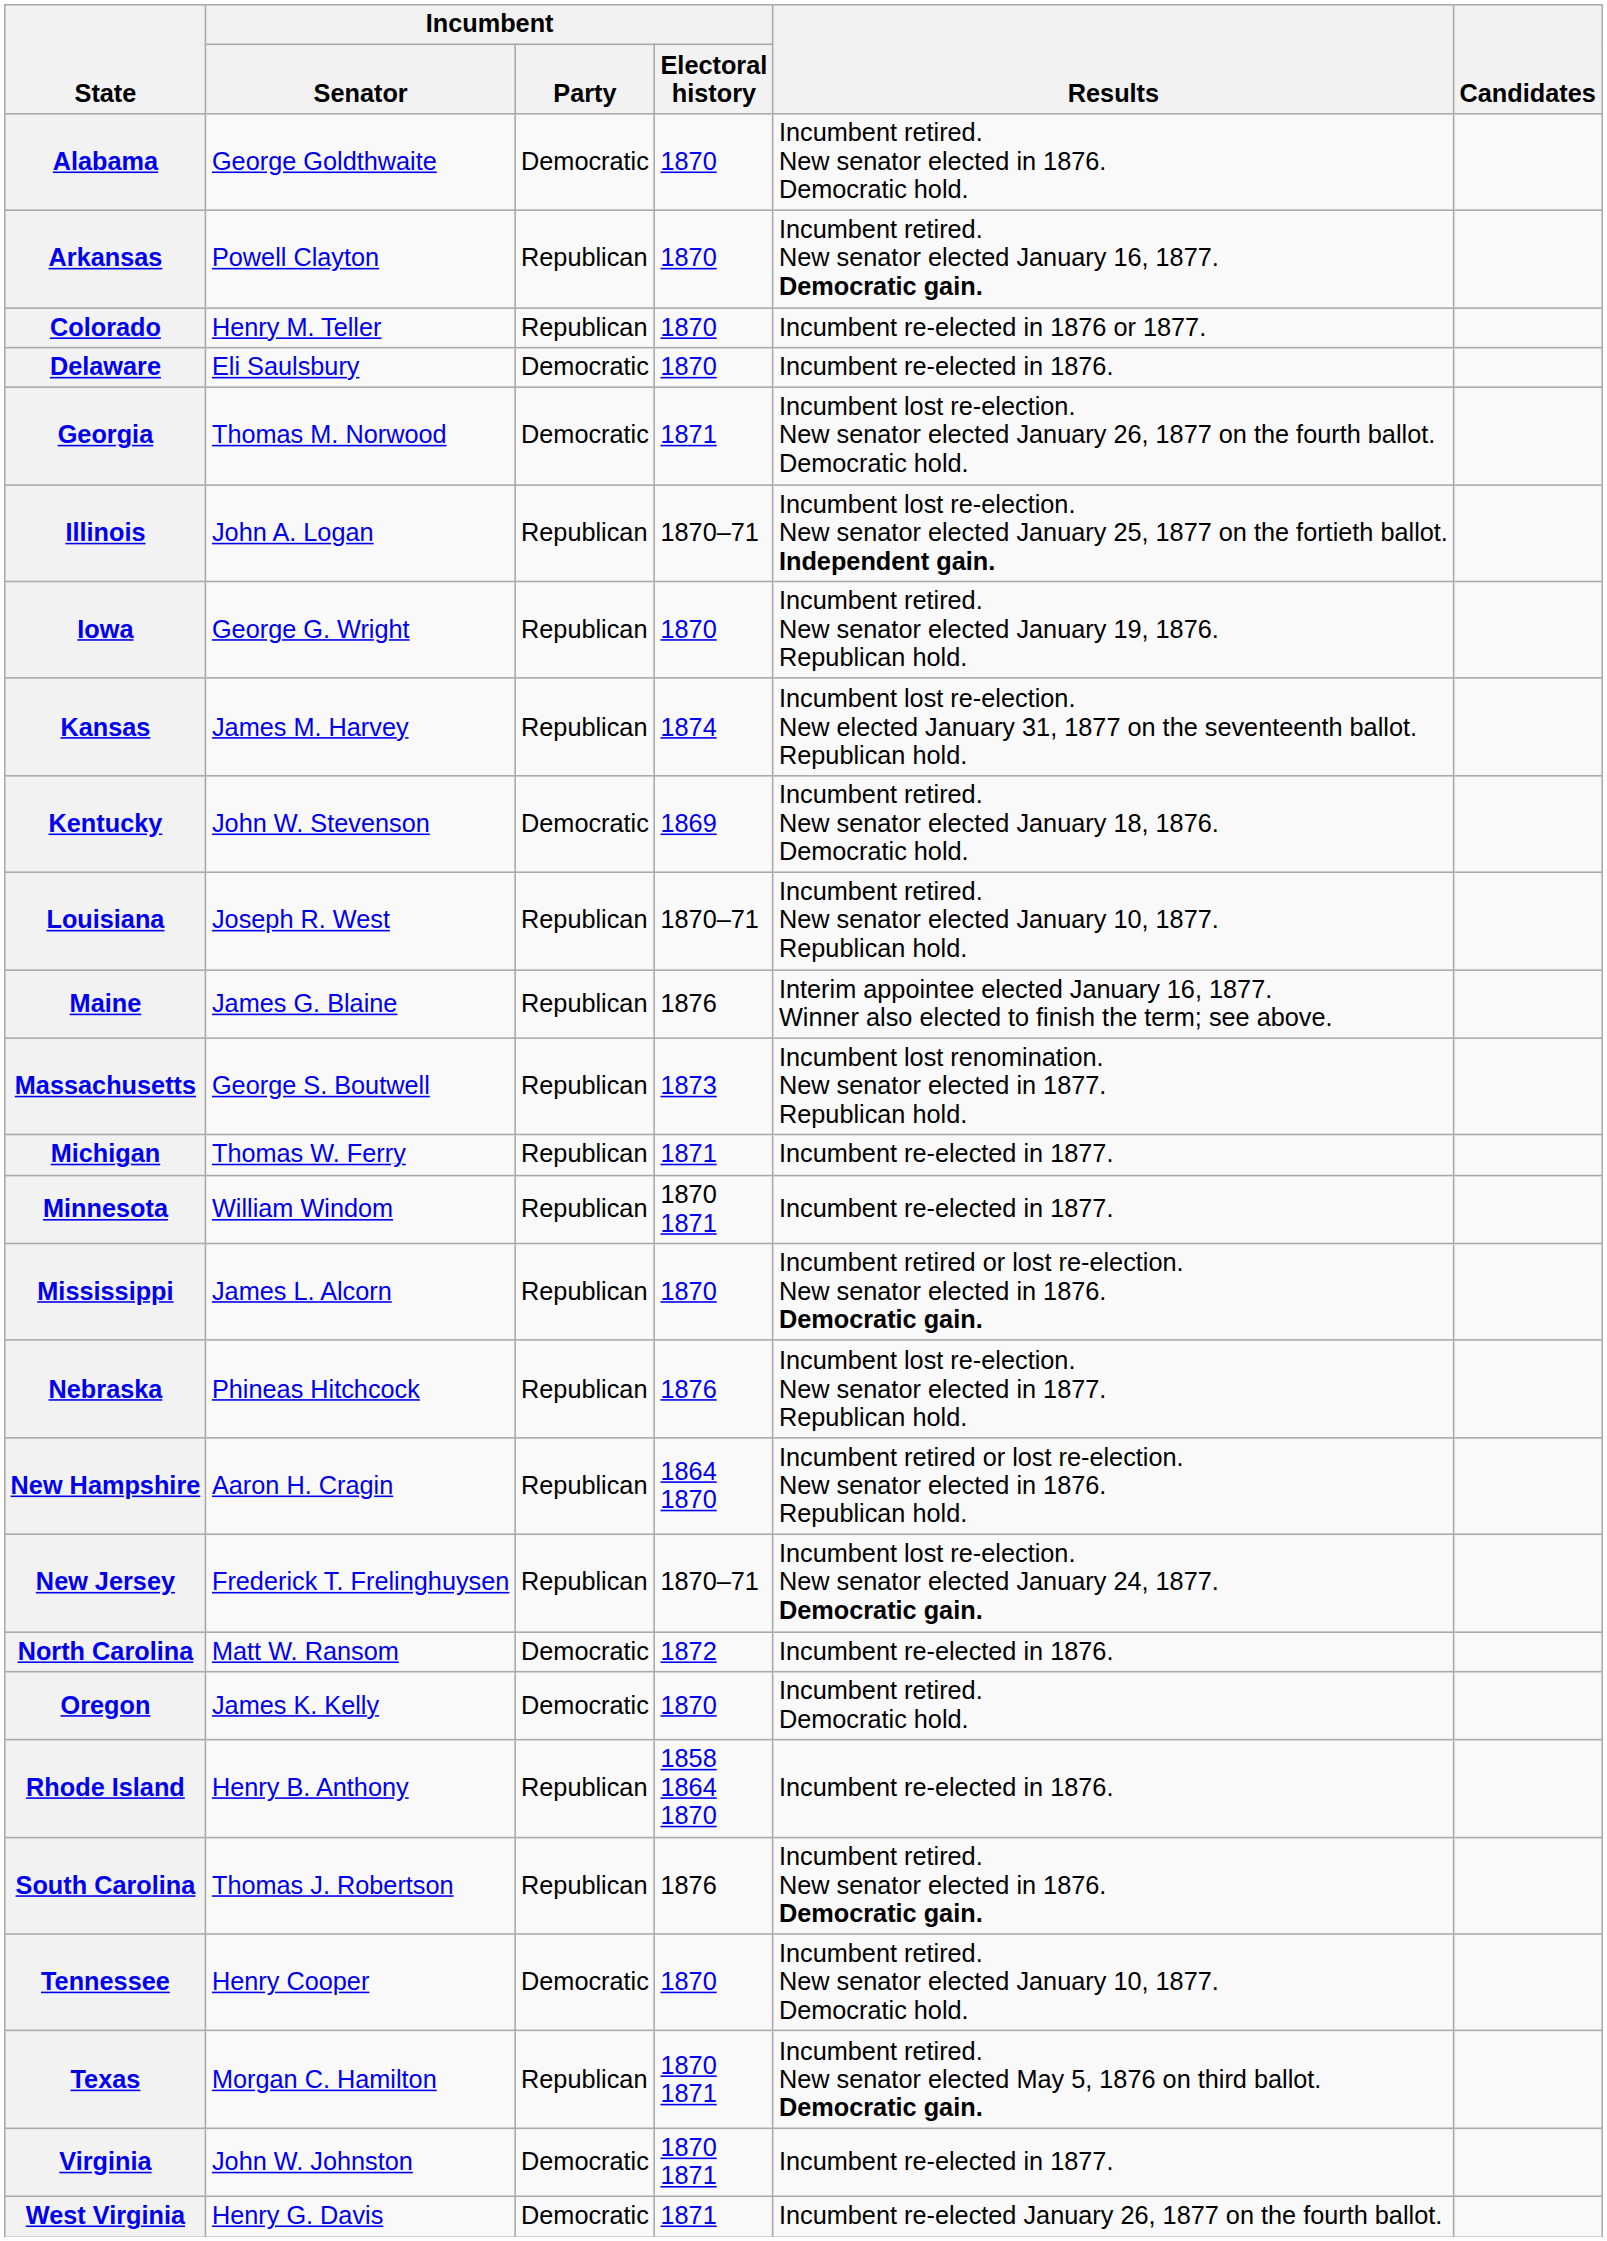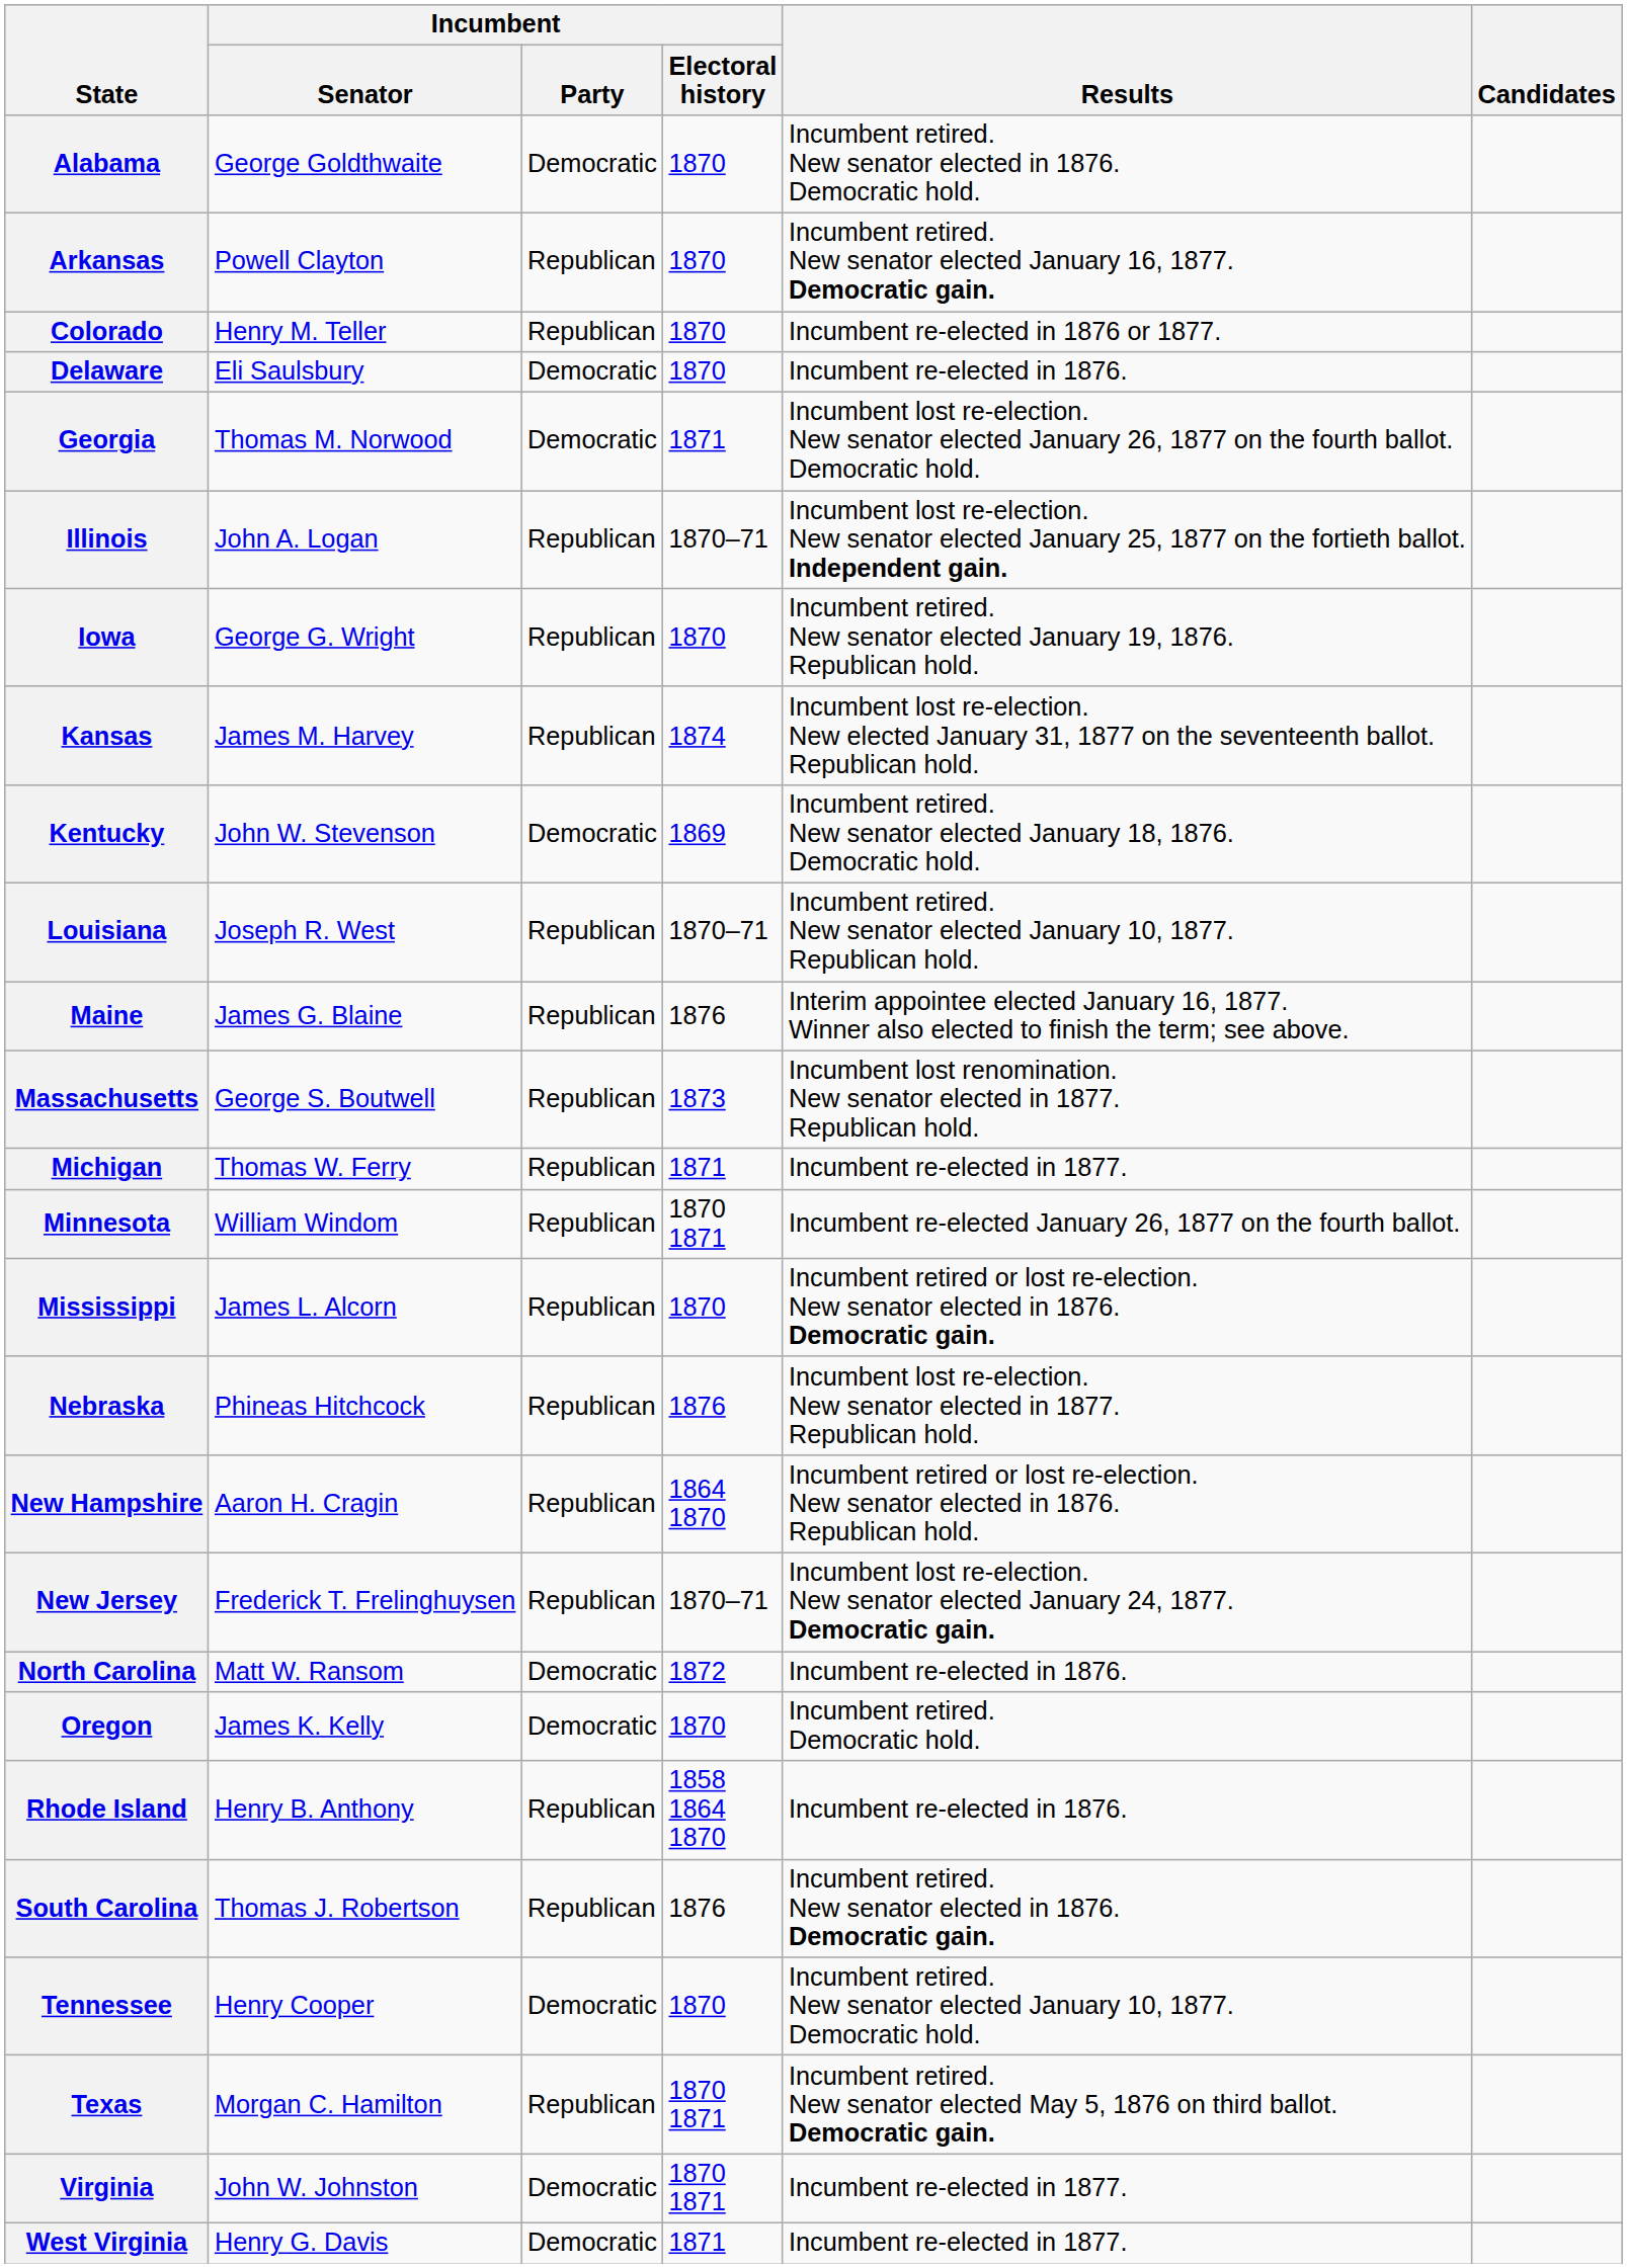 <table class=wikitable>
 <tr valign=bottom>
 <th rowspan=2>State</th>
 <th colspan=3>Incumbent</th>
 <th rowspan=2>Results</th>
 <th rowspan=2>Candidates</th>
 </tr>
 <tr valign=bottom>
 <th>Senator</th>
 <th>Party</th>
 <th>Electoral<br>history</th>
 </tr>
 <tr>
 <th><a href='#'>Alabama</a></th>
 <td><a href='#'>George Goldthwaite</a></td>
 <td>Democratic</td>
 <td><a href='#'>1870</a></td>
 <td>Incumbent retired.<br>New senator elected in 1876.<br>Democratic hold.</td>
 <td nowrap></td>
 </tr>
 <tr>
 <th><a href='#'>Arkansas</a></th>
 <td><a href='#'>Powell Clayton</a></td>
 <td>Republican</td>
 <td><a href='#'>1870</a></td>
 <td>Incumbent retired.<br>New senator elected January 16, 1877.<br><strong>Democratic gain.</strong></td>
 <td nowrap></td>
 </tr>
 <tr>
 <th><a href='#'>Colorado</a></th>
 <td><a href='#'>Henry M. Teller</a></td>
 <td>Republican</td>
 <td><a href='#'>1870</a></td>
 <td>Incumbent re-elected in 1876 or 1877.</td>
 <td nowrap></td>
 </tr>
 <tr>
 <th><a href='#'>Delaware</a></th>
 <td><a href='#'>Eli Saulsbury</a></td>
 <td>Democratic</td>
 <td><a href='#'>1870</a></td>
 <td>Incumbent re-elected in 1876.</td>
 <td nowrap></td>
 </tr>
 <tr>
 <th><a href='#'>Georgia</a></th>
 <td><a href='#'>Thomas M. Norwood</a></td>
 <td>Democratic</td>
 <td><a href='#'>1871 </a></td>
 <td>Incumbent lost re-election.<br>New senator elected January 26, 1877 on the fourth ballot.<br>Democratic hold.</td>
 <td nowrap></td>
 </tr>
 <tr>
 <th><a href='#'>Illinois</a></th>
 <td><a href='#'>John A. Logan</a></td>
 <td>Republican</td>
 <td>1870–71</td>
 <td>Incumbent lost re-election.<br>New senator elected January 25, 1877 on the fortieth ballot.<br><strong>Independent gain.</strong></td>
 <td nowrap></td>
 </tr>
 <tr>
 <th><a href='#'>Iowa</a></th>
 <td><a href='#'>George G. Wright</a></td>
 <td>Republican</td>
 <td><a href='#'>1870</a></td>
 <td>Incumbent retired.<br>New senator elected January 19, 1876.<br>Republican hold.</td>
 <td nowrap></td>
 </tr>
 <tr>
 <th><a href='#'>Kansas</a></th>
 <td><a href='#'>James M. Harvey</a></td>
 <td>Republican</td>
 <td><a href='#'>1874 </a></td>
 <td>Incumbent lost re-election.<br>New elected January 31, 1877 on the seventeenth ballot.<br>Republican hold.</td>
 <td nowrap></td>
 </tr>
 <tr>
 <th><a href='#'>Kentucky</a></th>
 <td><a href='#'>John W. Stevenson</a></td>
 <td>Democratic</td>
 <td><a href='#'>1869</a></td>
 <td>Incumbent retired.<br>New senator elected January 18, 1876.<br>Democratic hold.</td>
 <td nowrap></td>
 </tr>
 <tr>
 <th><a href='#'>Louisiana</a></th>
 <td><a href='#'>Joseph R. West</a></td>
 <td>Republican</td>
 <td>1870–71</td>
 <td>Incumbent retired.<br>New senator elected January 10, 1877.<br>Republican hold.</td>
 <td nowrap></td>
 </tr>
 <tr>
 <th><a href='#'>Maine</a></th>
 <td><a href='#'>James G. Blaine</a></td>
 <td>Republican</td>
 <td nowrap>1876 </td>
 <td>Interim appointee elected January 16, 1877.<br>Winner also elected to finish the term; see above.</td>
 <td nowrap></td>
 </tr>
 <tr>
 <th><a href='#'>Massachusetts</a></th>
 <td><a href='#'>George S. Boutwell</a></td>
 <td>Republican</td>
 <td><a href='#'>1873 </a></td>
 <td>Incumbent lost renomination.<br>New senator elected in 1877.<br>Republican hold.</td>
 <td nowrap></td>
 </tr>
 <tr>
 <th><a href='#'>Michigan</a></th>
 <td><a href='#'>Thomas W. Ferry</a></td>
 <td>Republican</td>
 <td><a href='#'>1871</a></td>
 <td>Incumbent re-elected in 1877.</td>
 <td nowrap></td>
 </tr>
 <tr>
 <th><a href='#'>Minnesota</a></th>
 <td><a href='#'>William Windom</a></td>
 <td>Republican</td>
 <td>1870 <br><a href='#'>1871</a></td>
-<td>Incumbent re-elected in 1877.</td>
+<td>Incumbent re-elected January 26, 1877 on the fourth ballot.</td>
 <td nowrap></td>
 </tr>
 <tr>
 <th><a href='#'>Mississippi</a></th>
 <td><a href='#'>James L. Alcorn</a></td>
 <td>Republican</td>
 <td><a href='#'>1870</a></td>
 <td>Incumbent retired or lost re-election.<br>New senator elected in 1876.<br><strong>Democratic gain.</strong></td>
 <td nowrap></td>
 </tr>
 <tr>
 <th><a href='#'>Nebraska</a></th>
 <td><a href='#'>Phineas Hitchcock</a></td>
 <td>Republican</td>
 <td><a href='#'>1876 </a></td>
 <td>Incumbent lost re-election.<br>New senator elected in 1877.<br>Republican hold.</td>
 <td nowrap></td>
 </tr>
 <tr>
 <th><a href='#'>New Hampshire</a></th>
 <td><a href='#'>Aaron H. Cragin</a></td>
 <td>Republican</td>
 <td><a href='#'>1864</a><br><a href='#'>1870</a></td>
 <td>Incumbent retired or lost re-election.<br>New senator elected in 1876.<br>Republican hold.</td>
 <td nowrap></td>
 </tr>
 <tr>
 <th><a href='#'>New Jersey</a></th>
 <td><a href='#'>Frederick T. Frelinghuysen</a></td>
 <td>Republican</td>
 <td>1870–71</td>
 <td>Incumbent lost re-election.<br>New senator elected January 24, 1877.<br><strong>Democratic gain.</strong></td>
 <td nowrap></td>
 </tr>
 <tr>
 <th><a href='#'>North Carolina</a></th>
 <td><a href='#'>Matt W. Ransom</a></td>
 <td>Democratic</td>
 <td><a href='#'>1872 </a></td>
 <td>Incumbent re-elected in 1876.</td>
 <td nowrap></td>
 </tr>
 <tr>
 <th><a href='#'>Oregon</a></th>
 <td><a href='#'>James K. Kelly</a></td>
 <td>Democratic</td>
 <td><a href='#'>1870</a></td>
 <td>Incumbent retired.<br>Democratic hold.</td>
 <td nowrap></td>
 </tr>
 <tr>
 <th><a href='#'>Rhode Island</a></th>
 <td><a href='#'>Henry B. Anthony</a></td>
 <td>Republican</td>
 <td><a href='#'>1858</a><br><a href='#'>1864</a><br><a href='#'>1870</a></td>
 <td>Incumbent re-elected in 1876.</td>
 <td nowrap></td>
 </tr>
 <tr>
 <th><a href='#'>South Carolina</a></th>
 <td><a href='#'>Thomas J. Robertson</a></td>
 <td>Republican</td>
 <td nowrap>1876 </td>
 <td>Incumbent retired.<br>New senator elected in 1876.<br><strong>Democratic gain.</strong></td>
 <td nowrap></td>
 </tr>
 <tr>
 <th><a href='#'>Tennessee</a></th>
 <td><a href='#'>Henry Cooper</a></td>
 <td>Democratic</td>
 <td><a href='#'>1870</a></td>
 <td>Incumbent retired.<br>New senator elected January 10, 1877.<br>Democratic hold.</td>
 <td nowrap></td>
 </tr>
 <tr>
 <th><a href='#'>Texas</a></th>
 <td><a href='#'>Morgan C. Hamilton</a></td>
 <td>Republican</td>
 <td><a href='#'>1870 </a><br><a href='#'>1871</a></td>
 <td>Incumbent retired.<br>New senator elected May 5, 1876 on third ballot.<br><strong>Democratic gain.</strong></td>
 <td nowrap></td>
 </tr>
 <tr>
 <th><a href='#'>Virginia</a></th>
 <td><a href='#'>John W. Johnston</a></td>
 <td>Democratic</td>
 <td><a href='#'>1870 </a><br><a href='#'>1871</a></td>
 <td>Incumbent re-elected in 1877.</td>
 <td nowrap></td>
 </tr>
 <tr>
 <th><a href='#'>West Virginia</a></th>
 <td><a href='#'>Henry G. Davis</a></td>
 <td>Democratic</td>
 <td><a href='#'>1871</a></td>
-<td>Incumbent re-elected January 26, 1877 on the fourth ballot.</td>
+<td>Incumbent re-elected in 1877.</td>
 <td nowrap></td>
 </tr>
 </table>
